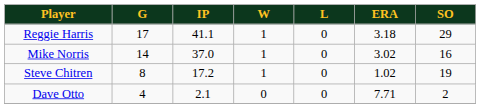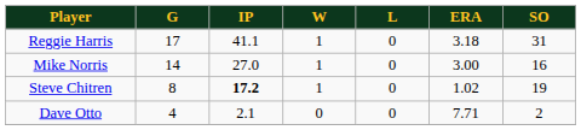 <table class="wikitable sortable">
 <tr>
 <th style="background:#0C371D;color:#ffc322;" width="16%">Player</th>
 <th style="background:#0C371D;color:#ffc322;" width="9%">G</th>
 <th style="background:#0C371D;color:#ffc322;" width="9%">IP</th>
 <th style="background:#0C371D;color:#ffc322;" width="9%">W</th>
 <th style="background:#0C371D;color:#ffc322;" width="9%">L</th>
 <th style="background:#0C371D;color:#ffc322;" width="9%">ERA</th>
 <th style="background:#0C371D;color:#ffc322;" width="9%">SO</th>
 </tr>
 <tr align="center">
 <td><a href='#'>Reggie Harris</a></td>
 <td>17</td>
 <td>41.1</td>
 <td>1</td>
 <td>0</td>
 <td>3.18</td>
-<td>29</td>
+<td>31</td>
 </tr>
 <tr align=center>
 <td><a href='#'>Mike Norris</a></td>
 <td>14</td>
-<td>37.0</td>
+<td>27.0</td>
 <td>1</td>
 <td>0</td>
-<td>3.02</td>
+<td>3.00</td>
 <td>16</td>
 </tr>
 <tr align=center>
 <td><a href='#'>Steve Chitren</a></td>
 <td>8</td>
-<td>17.2</td>
+<td><strong>17.2</strong></td>
 <td>1</td>
 <td>0</td>
 <td>1.02</td>
 <td>19</td>
 </tr>
 <tr align=center>
 <td><a href='#'>Dave Otto</a></td>
 <td>4</td>
 <td>2.1</td>
 <td>0</td>
 <td>0</td>
 <td>7.71</td>
 <td>2</td>
 </tr>
 <tr align="center">
 </tr>
 </table>
